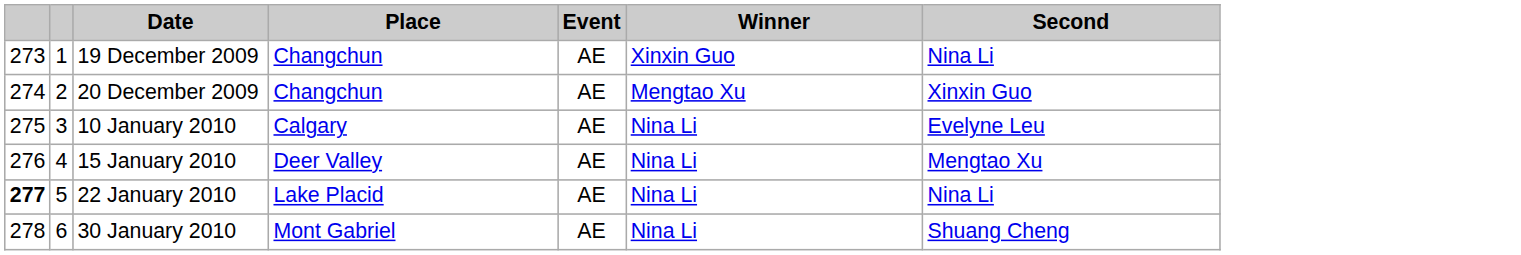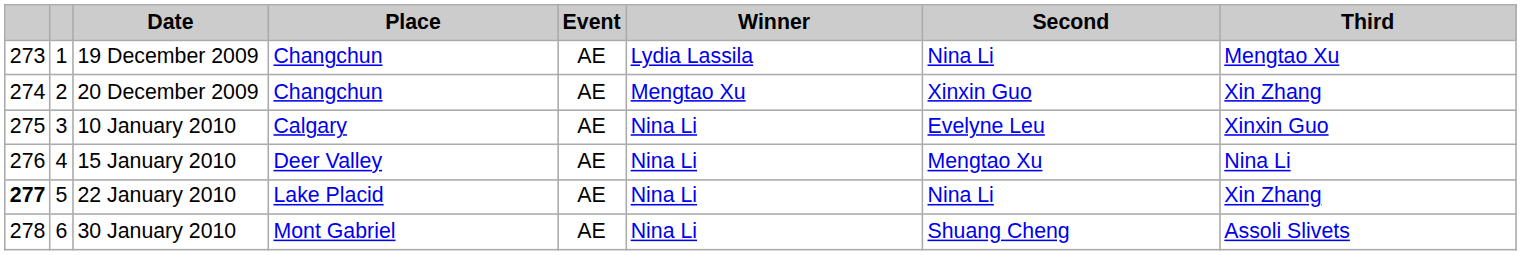 <table class="wikitable plainrowheaders" style="background:#fff; font-size:86%; line-height:16px; border:grey solid 1px; border-collapse:collapse;">
 <tr style="background:#ccc; text-align:center;">
 <th scope="col" style="background:#ccc; width=20 px;"></th>
 <th scope="col" style="background:#ccc; width=30 px;"></th>
 <th scope="col" style="background:#ccc; width:120px;">Date</th>
 <th scope="col" style="background:#ccc; width:180px;">Place</th>
 <th scope="col" style="background:#ccc; width:15px;">Event</th>
 <th scope="col" style="background:#ccc; width:185px;">Winner</th>
 <th scope="col" style="background:#ccc; width:185px;">Second</th>
+<th scope="col" style="background:#ccc; width:185px;">Third</th>
 </tr>
 <tr>
 <td align=center>273</td>
 <td align=center>1</td>
 <td>19 December 2009</td>
 <td> <a href='#'>Changchun</a></td>
 <td align=center>AE</td>
-<td> <a href='#'>Xinxin Guo</a></td>
+<td> <a href='#'>Lydia Lassila</a></td>
 <td> <a href='#'>Nina Li</a></td>
+<td> <a href='#'>Mengtao Xu</a></td>
 </tr>
 <tr>
 <td align=center>274</td>
 <td align=center>2</td>
 <td>20 December 2009</td>
 <td> <a href='#'>Changchun</a></td>
 <td align=center>AE</td>
 <td> <a href='#'>Mengtao Xu</a></td>
 <td> <a href='#'>Xinxin Guo</a></td>
+<td> <a href='#'>Xin Zhang</a></td>
 </tr>
 <tr>
 <td align=center>275</td>
 <td align=center>3</td>
 <td>10 January 2010</td>
 <td> <a href='#'>Calgary</a></td>
 <td align=center>AE</td>
 <td> <a href='#'>Nina Li</a></td>
 <td> <a href='#'>Evelyne Leu</a></td>
+<td> <a href='#'>Xinxin Guo</a></td>
 </tr>
 <tr>
 <td align=center>276</td>
 <td align=center>4</td>
 <td>15 January 2010</td>
 <td> <a href='#'>Deer Valley</a></td>
 <td align=center>AE</td>
 <td> <a href='#'>Nina Li</a></td>
 <td> <a href='#'>Mengtao Xu</a></td>
+<td> <a href='#'>Nina Li</a></td>
 </tr>
 <tr>
 <td align=center><strong>277</strong></td>
 <td align=center>5</td>
 <td>22 January 2010</td>
 <td> <a href='#'>Lake Placid</a></td>
 <td align=center>AE</td>
 <td> <a href='#'>Nina Li</a></td>
 <td> <a href='#'>Nina Li</a></td>
+<td> <a href='#'>Xin Zhang</a></td>
 </tr>
 <tr>
 <td align=center>278</td>
 <td align=center>6</td>
 <td>30 January 2010</td>
 <td> <a href='#'>Mont Gabriel</a></td>
 <td align=center>AE</td>
 <td> <a href='#'>Nina Li</a></td>
 <td> <a href='#'>Shuang Cheng</a></td>
+<td> <a href='#'>Assoli Slivets</a></td>
 </tr>
 </table>
